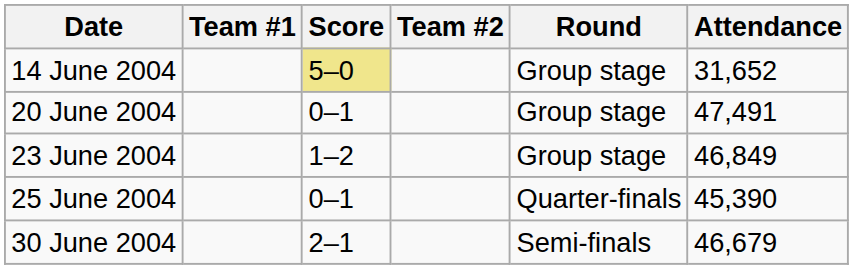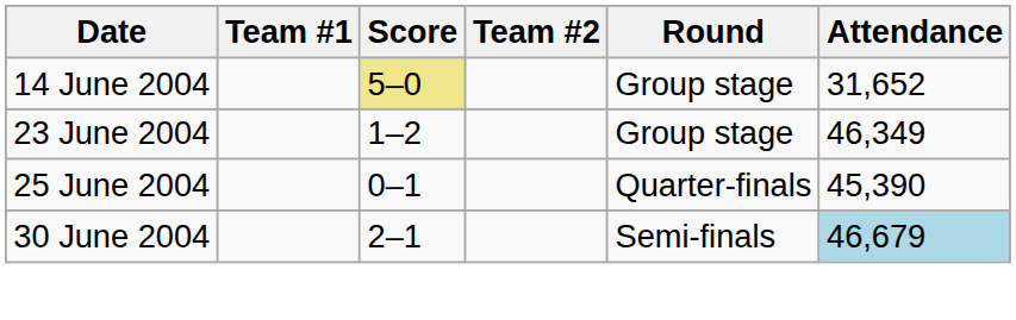 <table class="wikitable" style="font-size:90%">
 <tr>
 <th>Date</th>
 <th>Team #1</th>
 <th>Score</th>
 <th>Team #2</th>
 <th>Round</th>
 <th>Attendance</th>
 </tr>
 <tr>
 <td>14 June 2004</td>
 <td></td>
 <td style="background: khaki;">5–0</td>
 <td></td>
 <td>Group stage</td>
 <td>31,652</td>
 </tr>
 <tr>
-<td>20 June 2004</td>
-<td></td>
-<td>0–1</td>
-<td></td>
-<td>Group stage</td>
-<td>47,491</td>
-</tr>
-<tr>
 <td>23 June 2004</td>
 <td></td>
 <td>1–2</td>
 <td></td>
 <td>Group stage</td>
-<td>46,849</td>
+<td>46,349</td>
 </tr>
 <tr>
 <td>25 June 2004</td>
 <td></td>
 <td>0–1</td>
 <td></td>
 <td>Quarter-finals</td>
 <td>45,390</td>
 </tr>
 <tr>
 <td>30 June 2004</td>
 <td></td>
 <td>2–1</td>
 <td></td>
 <td>Semi-finals</td>
-<td>46,679</td>
+<td style="background: lightblue;">46,679</td>
 </tr>
 </table>
